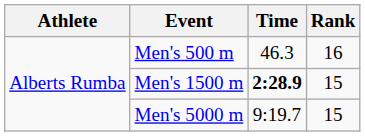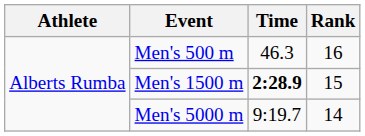 <table class="wikitable" border="1" style="font-size:90%">
 <tr>
 <th>Athlete</th>
 <th>Event</th>
 <th>Time</th>
 <th>Rank</th>
 </tr>
 <tr>
 <td rowspan="3"><a href='#'>Alberts Rumba</a></td>
 <td><a href='#'>Men's 500 m</a></td>
 <td align=center>46.3</td>
 <td align=center>16</td>
 </tr>
 <tr>
 <td><a href='#'>Men's 1500 m</a></td>
 <td align=center><strong>2:28.9</strong></td>
 <td align=center>15</td>
 </tr>
 <tr>
 <td><a href='#'>Men's 5000 m</a></td>
 <td align=center>9:19.7</td>
-<td align=center>15</td>
+<td align=center>14</td>
 </tr>
 </table>
